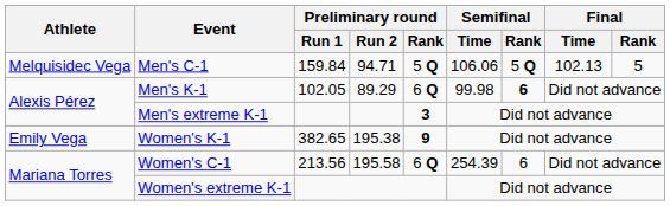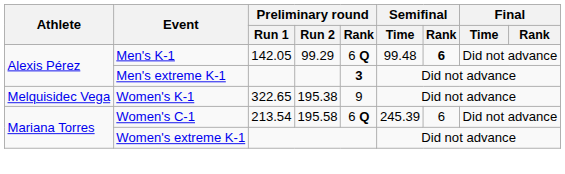 <table class=wikitable style=font-size:90%;text-align:center>
 <tr>
 <th rowspan=2>Athlete</th>
 <th rowspan=2>Event</th>
 <th colspan=3>Preliminary round</th>
 <th colspan=2>Semifinal</th>
 <th colspan=2>Final</th>
 </tr>
 <tr style=font-size:95%>
 <th>Run 1</th>
 <th>Run 2</th>
 <th>Rank</th>
 <th>Time</th>
 <th>Rank</th>
 <th>Time</th>
 <th>Rank</th>
 </tr>
 <tr>
-<td align=left><a href='#'>Melquisidec Vega</a></td>
-<td align=left><a href='#'>Men's C-1</a></td>
-<td>159.84</td>
-<td>94.71</td>
-<td>5 <strong>Q</strong></td>
-<td>106.06</td>
-<td>5 <strong>Q</strong></td>
-<td>102.13</td>
-<td>5</td>
-</tr>
-<tr>
 <td align=left rowspan=2><a href='#'>Alexis Pérez</a></td>
 <td align=left><a href='#'>Men's K-1</a></td>
-<td>102.05</td>
-<td>89.29</td>
+<td>142.05</td>
+<td>99.29</td>
 <td>6 <strong>Q</strong></td>
-<td>99.98</td>
+<td>99.48</td>
 <td><strong>6</strong></td>
 <td colspan=2>Did not advance</td>
 </tr>
 <tr>
 <td align=left><a href='#'>Men's extreme K-1</a></td>
 <td></td>
 <td></td>
 <td><strong>3</strong></td>
 <td colspan=4>Did not advance</td>
 </tr>
 <tr>
-<td align=left><a href='#'>Emily Vega</a></td>
+<td align=left><a href='#'>Melquisidec Vega</a></td>
 <td align=left><a href='#'>Women's K-1</a></td>
-<td>382.65</td>
+<td>322.65</td>
 <td>195.38</td>
-<td><strong>9</strong></td>
+<td>9</td>
 <td colspan=4>Did not advance</td>
 </tr>
 <tr>
 <td align=left rowspan=2><a href='#'>Mariana Torres</a></td>
 <td align=left><a href='#'>Women's C-1</a></td>
-<td>213.56</td>
+<td>213.54</td>
 <td>195.58</td>
 <td>6 <strong>Q</strong></td>
-<td>254.39</td>
+<td>245.39</td>
 <td>6</td>
 <td colspan=2>Did not advance</td>
 </tr>
 <tr>
 <td align=left><a href='#'>Women's extreme K-1</a></td>
 <td colspan=3></td>
 <td colspan=4>Did not advance</td>
 </tr>
 </table>
